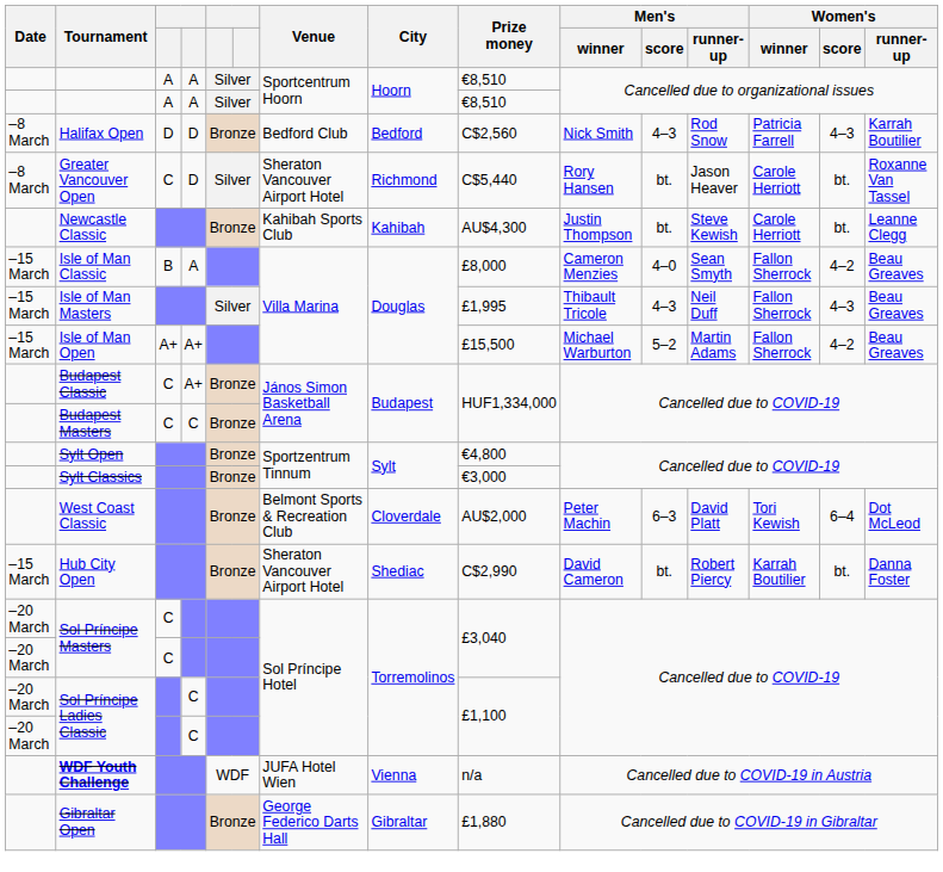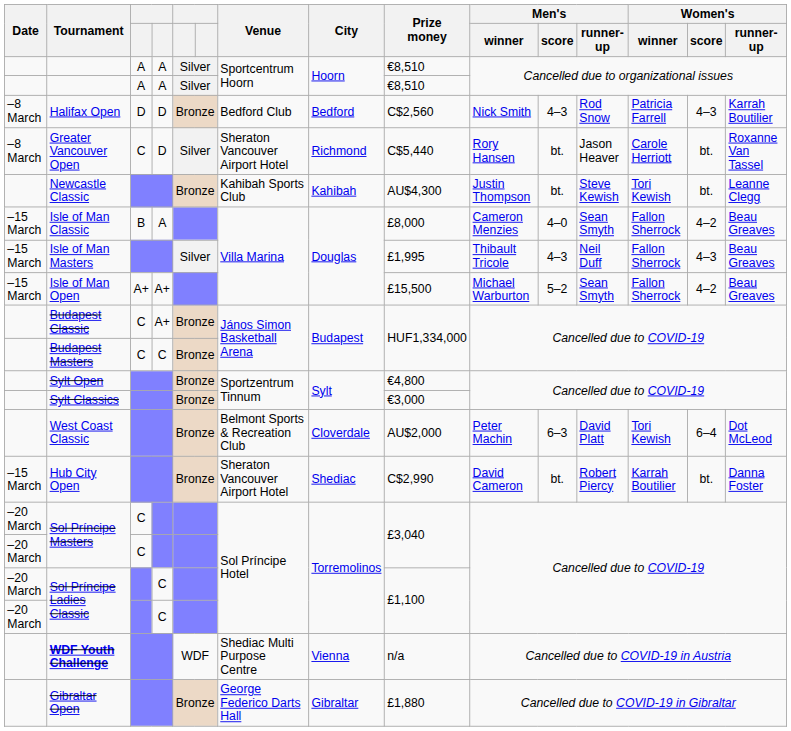 <table class="wikitable sortable" style="font-size: 85%">
 <tr>
 <th rowspan="2">Date</th>
 <th rowspan="2">Tournament</th>
 <th colspan="2"></th>
 <th colspan="2"></th>
 <th rowspan="2">Venue</th>
 <th rowspan="2">City</th>
 <th rowspan="2" class=unsortable>Prize<br>money</th>
 <th colspan="3">Men's</th>
 <th colspan="3">Women's</th>
 </tr>
 <tr>
 <th></th>
 <th></th>
 <th></th>
 <th></th>
 <th>winner</th>
 <th class=unsortable>score</th>
 <th>runner-up</th>
 <th>winner</th>
 <th class=unsortable>score</th>
 <th>runner-up</th>
 </tr>
 <tr>
 <td></td>
 <td><s><a href='#'></a></s></td>
 <td align="center">A</td>
 <td align="center">A</td>
 <td colspan=2 bgcolor="f2f2f2" align="center">Silver</td>
 <td rowspan=2>Sportcentrum Hoorn</td>
 <td rowspan=2> <a href='#'>Hoorn</a></td>
 <td>€8,510</td>
 <td rowspan=2 colspan=6 align=center><em>Cancelled due to organizational issues</em></td>
 </tr>
 <tr>
 <td></td>
 <td><s><a href='#'></a></s></td>
 <td align="center">A</td>
 <td align="center">A</td>
 <td colspan=2 bgcolor="f2f2f2" align="center">Silver</td>
 <td>€8,510</td>
 </tr>
 <tr>
 <td>–8 March</td>
 <td><a href='#'>Halifax Open</a></td>
 <td align="center">D</td>
 <td align="center">D</td>
 <td colspan=2 bgcolor="ecd9c6" align="center">Bronze</td>
 <td>Bedford  Club</td>
 <td> <a href='#'>Bedford</a></td>
 <td>C$2,560</td>
 <td> <a href='#'>Nick Smith</a></td>
 <td align="center">4–3</td>
 <td> <a href='#'>Rod Snow</a></td>
 <td> <a href='#'>Patricia Farrell</a></td>
 <td align="center">4–3</td>
 <td> <a href='#'>Karrah Boutilier</a></td>
 </tr>
 <tr>
 <td>–8 March</td>
 <td><a href='#'>Greater Vancouver Open</a></td>
 <td align="center">C</td>
 <td align="center">D</td>
 <td colspan=2 bgcolor="f2f2f2" align="center">Silver</td>
 <td>Sheraton Vancouver Airport Hotel</td>
 <td> <a href='#'>Richmond</a></td>
 <td>C$5,440</td>
 <td> <a href='#'>Rory Hansen</a></td>
 <td align="center">bt.</td>
 <td> Jason Heaver</td>
 <td> <a href='#'>Carole Herriott</a></td>
 <td align="center">bt.</td>
 <td> <a href='#'>Roxanne Van Tassel</a></td>
 </tr>
 <tr>
 <td></td>
 <td><a href='#'>Newcastle Classic</a></td>
 <td colspan=2 style="background:#8080ff"></td>
 <td colspan=2 bgcolor="ecd9c6" align="center">Bronze</td>
 <td>Kahibah Sports Club</td>
 <td> <a href='#'>Kahibah</a></td>
 <td>AU$4,300</td>
 <td> <a href='#'>Justin Thompson</a></td>
 <td align="center">bt.</td>
 <td> <a href='#'>Steve Kewish</a></td>
-<td> <a href='#'>Carole Herriott</a></td>
+<td> <a href='#'>Tori Kewish</a></td>
 <td align="center">bt.</td>
 <td> <a href='#'>Leanne Clegg</a></td>
 </tr>
 <tr>
 <td>–15 March</td>
 <td><a href='#'>Isle of Man Classic</a></td>
 <td align="center">B</td>
 <td align="center">A</td>
 <td colspan=2 style="background:#8080ff"></td>
 <td rowspan=3><a href='#'>Villa Marina</a></td>
 <td rowspan=3> <a href='#'>Douglas</a></td>
 <td>£8,000</td>
 <td> <a href='#'>Cameron Menzies</a></td>
 <td align="center">4–0</td>
 <td> <a href='#'>Sean Smyth</a></td>
 <td> <a href='#'>Fallon Sherrock</a></td>
 <td align="center">4–2</td>
 <td> <a href='#'>Beau Greaves</a></td>
 </tr>
 <tr>
 <td>–15 March</td>
 <td><a href='#'>Isle of Man Masters</a></td>
 <td colspan=2 style="background:#8080ff"></td>
 <td colspan=2 bgcolor="f2f2f2" align="center">Silver</td>
 <td>£1,995</td>
 <td> <a href='#'>Thibault Tricole</a></td>
 <td align="center">4–3</td>
 <td> <a href='#'>Neil Duff</a></td>
 <td> <a href='#'>Fallon Sherrock</a></td>
 <td align="center">4–3</td>
 <td> <a href='#'>Beau Greaves</a></td>
 </tr>
 <tr>
 <td>–15 March</td>
 <td><a href='#'>Isle of Man Open</a></td>
 <td align="center">A+</td>
 <td align="center">A+</td>
 <td colspan=2 style="background:#8080ff"></td>
 <td>£15,500</td>
 <td> <a href='#'>Michael Warburton</a></td>
 <td align="center">5–2</td>
-<td> <a href='#'>Martin Adams</a></td>
+<td> <a href='#'>Sean Smyth</a></td>
 <td> <a href='#'>Fallon Sherrock</a></td>
 <td align="center">4–2</td>
 <td> <a href='#'>Beau Greaves</a></td>
 </tr>
 <tr>
 <td></td>
 <td><s><a href='#'>Budapest Classic</a></s></td>
 <td align="center">C</td>
 <td align="center">A+</td>
 <td colspan=2 bgcolor="ecd9c6" align="center">Bronze</td>
 <td rowspan=2><a href='#'>János Simon Basketball Arena</a></td>
 <td rowspan=2> <a href='#'>Budapest</a></td>
 <td rowspan=2>HUF1,334,000</td>
 <td rowspan=2 colspan=6 align=center><em>Cancelled due to <a href='#'>COVID-19</a></em></td>
 </tr>
 <tr>
 <td></td>
 <td><s><a href='#'>Budapest Masters</a></s></td>
 <td align="center">C</td>
 <td align="center">C</td>
 <td colspan=2 bgcolor="ecd9c6" align="center">Bronze</td>
 </tr>
 <tr>
 <td></td>
 <td><s><a href='#'>Sylt Open</a></s></td>
 <td colspan=2 style="background:#8080ff"></td>
 <td colspan=2 bgcolor="ecd9c6" align="center">Bronze</td>
 <td rowspan=2>Sportzentrum Tinnum</td>
 <td rowspan=2> <a href='#'>Sylt</a></td>
 <td>€4,800</td>
 <td rowspan=2 colspan=6 align=center><em>Cancelled due to <a href='#'>COVID-19</a></em></td>
 </tr>
 <tr>
 <td></td>
 <td><s><a href='#'>Sylt Classics</a></s></td>
 <td colspan=2 style="background:#8080ff"></td>
 <td colspan=2 bgcolor="ecd9c6" align="center">Bronze</td>
 <td>€3,000</td>
 </tr>
 <tr>
 <td></td>
 <td><a href='#'>West Coast Classic</a></td>
 <td colspan=2 style="background:#8080ff"></td>
 <td colspan=2 bgcolor="ecd9c6" align="center">Bronze</td>
 <td>Belmont Sports & Recreation Club</td>
 <td> <a href='#'>Cloverdale</a></td>
 <td>AU$2,000</td>
 <td> <a href='#'>Peter Machin</a></td>
 <td align="center">6–3</td>
 <td> <a href='#'>David Platt</a></td>
 <td> <a href='#'>Tori Kewish</a></td>
 <td align="center">6–4</td>
 <td> <a href='#'>Dot McLeod</a></td>
 </tr>
 <tr>
 <td>–15 March</td>
 <td><a href='#'>Hub City Open</a></td>
 <td colspan=2 style="background:#8080ff"></td>
 <td colspan=2 bgcolor="ecd9c6" align="center">Bronze</td>
 <td>Sheraton Vancouver Airport Hotel</td>
 <td> <a href='#'>Shediac</a></td>
 <td>C$2,990</td>
 <td> <a href='#'>David Cameron</a></td>
 <td align="center">bt.</td>
 <td> <a href='#'>Robert Piercy</a></td>
 <td> <a href='#'>Karrah Boutilier</a></td>
 <td align="center">bt.</td>
 <td> <a href='#'>Danna Foster</a></td>
 </tr>
 <tr>
 <td>–20 March</td>
 <td rowspan=2><s><a href='#'>Sol Príncipe Masters</a></s></td>
 <td align="center">C</td>
 <td style="background:#8080ff"></td>
 <td colspan=2 style="background:#8080ff"></td>
 <td rowspan=4>Sol Príncipe Hotel</td>
 <td rowspan=4> <a href='#'>Torremolinos</a></td>
 <td rowspan=2>£3,040</td>
 <td rowspan=4 colspan=6 align=center><em>Cancelled due to <a href='#'>COVID-19</a></em></td>
 </tr>
 <tr>
 <td>–20 March</td>
 <td align="center">C</td>
 <td style="background:#8080ff"></td>
 <td colspan=2 style="background:#8080ff"></td>
 </tr>
 <tr>
 <td>–20 March</td>
 <td rowspan=2><s><a href='#'>Sol Príncipe Ladies Classic</a></s></td>
 <td style="background:#8080ff"></td>
 <td align="center">C</td>
 <td colspan=2 style="background:#8080ff"></td>
 <td rowspan=2>£1,100</td>
 </tr>
 <tr>
 <td>–20 March</td>
 <td style="background:#8080ff"></td>
 <td align="center">C</td>
 <td colspan=2 style="background:#8080ff"></td>
 </tr>
 <tr>
 <td></td>
 <td><s><strong><a href='#'>WDF Youth Challenge</a></strong></s></td>
 <td colspan=2 style="background:#8080ff"></td>
 <td colspan=2 align="center">WDF</td>
-<td>JUFA Hotel Wien</td>
+<td>Shediac Multi Purpose Centre</td>
 <td> <a href='#'>Vienna</a></td>
 <td>n/a</td>
 <td colspan=6 align=center><em>Cancelled due to <a href='#'>COVID-19 in Austria</a></em></td>
 </tr>
 <tr>
 <td></td>
 <td><s><a href='#'>Gibraltar Open</a></s></td>
 <td colspan=2 style="background:#8080ff"></td>
 <td colspan=2 bgcolor="ecd9c6" align="center">Bronze</td>
 <td><a href='#'>George Federico Darts Hall</a></td>
 <td> <a href='#'>Gibraltar</a></td>
 <td>£1,880</td>
 <td colspan=6 align=center><em>Cancelled due to <a href='#'>COVID-19 in Gibraltar</a></em></td>
 </tr>
 </table>
